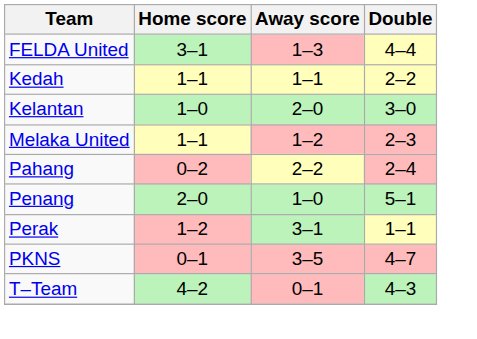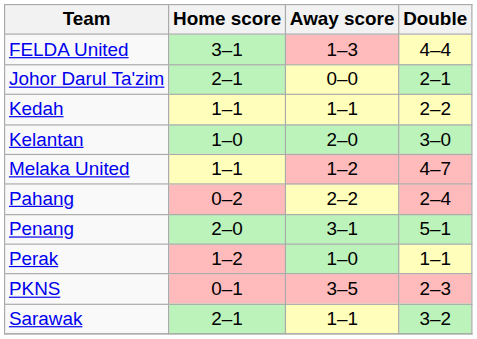 <table class="wikitable" style="text-align: center;">
 <tr>
 <th>Team</th>
 <th>Home score</th>
 <th>Away score</th>
 <th>Double </th>
 </tr>
 <tr>
 <td align=left><a href='#'>FELDA United</a></td>
 <td style="background:#BBF3BB;">3–1</td>
 <td style="background:#FFBBBB;">1–3</td>
 <td style="background:#FFFFBB;">4–4</td>
+</tr>
+<tr>
+<td align=left><a href='#'>Johor Darul Ta'zim</a></td>
+<td style="background:#BBF3BB;">2–1</td>
+<td style="background:#FFFFBB;">0–0</td>
+<td style="background:#BBF3BB;">2–1</td>
 </tr>
 <tr>
 <td align=left><a href='#'>Kedah</a></td>
 <td style="background:#FFFFBB;">1–1</td>
 <td style="background:#FFFFBB;">1–1</td>
 <td style="background:#FFFFBB;">2–2</td>
 </tr>
 <tr>
 <td align=left><a href='#'>Kelantan</a></td>
 <td style="background:#BBF3BB;">1–0</td>
 <td style="background:#BBF3BB;">2–0</td>
 <td style="background:#BBF3BB;">3–0</td>
 </tr>
 <tr>
 <td align=left><a href='#'>Melaka United</a></td>
 <td style="background:#FFFFBB;">1–1</td>
 <td style="background:#FFBBBB;">1–2</td>
-<td style="background:#FFBBBB;">2–3</td>
+<td style="background:#FFBBBB;">4–7</td>
 </tr>
 <tr>
 <td align=left><a href='#'>Pahang</a></td>
 <td style="background:#FFBBBB;">0–2</td>
 <td style="background:#FFFFBB;">2–2</td>
 <td style="background:#FFBBBB;">2–4</td>
 </tr>
 <tr>
 <td align=left><a href='#'>Penang</a></td>
 <td style="background:#BBF3BB;">2–0</td>
-<td style="background:#BBF3BB;">1–0</td>
+<td style="background:#BBF3BB;">3–1</td>
 <td style="background:#BBF3BB;">5–1</td>
 </tr>
 <tr>
 <td align=left><a href='#'>Perak</a></td>
 <td style="background:#FFBBBB;">1–2</td>
-<td style="background:#BBF3BB;">3–1</td>
+<td style="background:#BBF3BB;">1–0</td>
 <td style="background:#FFFFBB;">1–1</td>
 </tr>
 <tr>
 <td align=left><a href='#'>PKNS</a></td>
 <td style="background:#FFBBBB;">0–1</td>
 <td style="background:#FFBBBB;">3–5</td>
-<td style="background:#FFBBBB;">4–7</td>
+<td style="background:#FFBBBB;">2–3</td>
 </tr>
 <tr>
-<td align=left><a href='#'>T–Team</a></td>
-<td style="background:#BBF3BB;">4–2</td>
-<td style="background:#FFBBBB;">0–1</td>
-<td style="background:#BBF3BB;">4–3</td>
+<td align=left><a href='#'>Sarawak</a></td>
+<td style="background:#BBF3BB;">2–1</td>
+<td style="background:#FFFFBB;">1–1</td>
+<td style="background:#BBF3BB;">3–2</td>
 </tr>
 <tr>
 </tr>
 </table>
